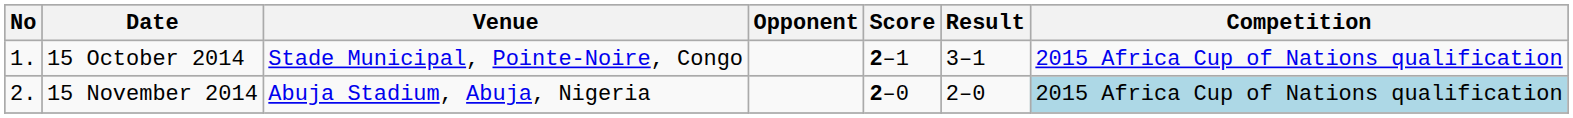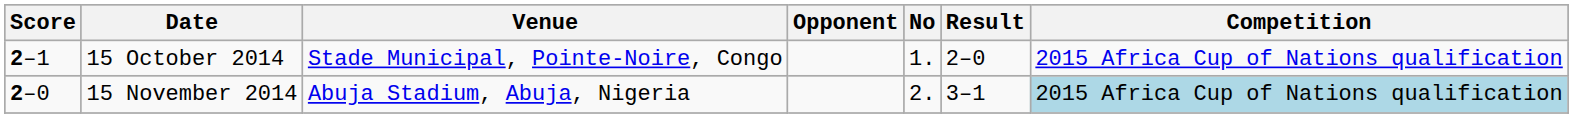 <table class="wikitable">
 <tr>
-<th>No</th>
+<th>Score</th>
 <th>Date</th>
 <th>Venue</th>
 <th>Opponent</th>
-<th>Score</th>
+<th>No</th>
 <th>Result</th>
 <th>Competition</th>
 </tr>
 <tr>
-<td>1.</td>
+<td><strong>2</strong>–1</td>
 <td>15 October 2014</td>
 <td><a href='#'>Stade Municipal</a>, <a href='#'>Pointe-Noire</a>, Congo</td>
 <td></td>
-<td><strong>2</strong>–1</td>
-<td>3–1</td>
+<td>1.</td>
+<td>2–0</td>
 <td><a href='#'>2015 Africa Cup of Nations qualification</a></td>
 </tr>
 <tr>
-<td>2.</td>
+<td><strong>2</strong>–0</td>
 <td>15 November 2014</td>
 <td><a href='#'>Abuja Stadium</a>, <a href='#'>Abuja</a>, Nigeria</td>
 <td></td>
-<td><strong>2</strong>–0</td>
-<td>2–0</td>
+<td>2.</td>
+<td>3–1</td>
 <td style="background: lightblue;">2015 Africa Cup of Nations qualification</td>
 </tr>
 </table>
